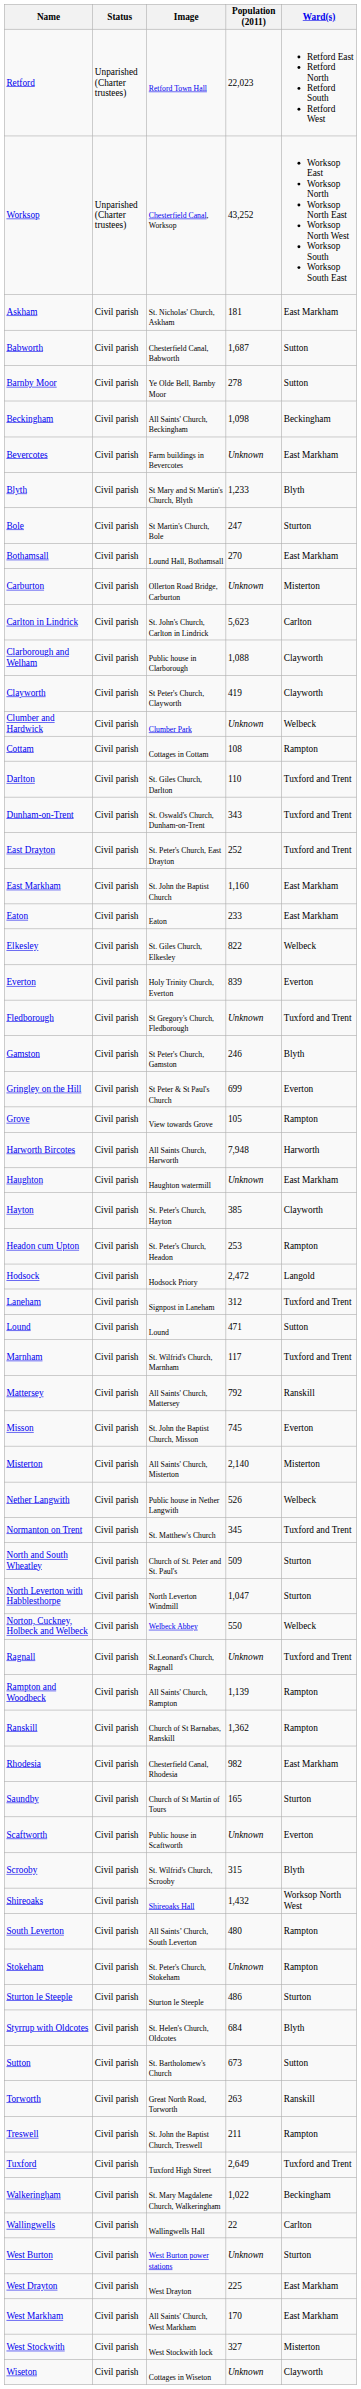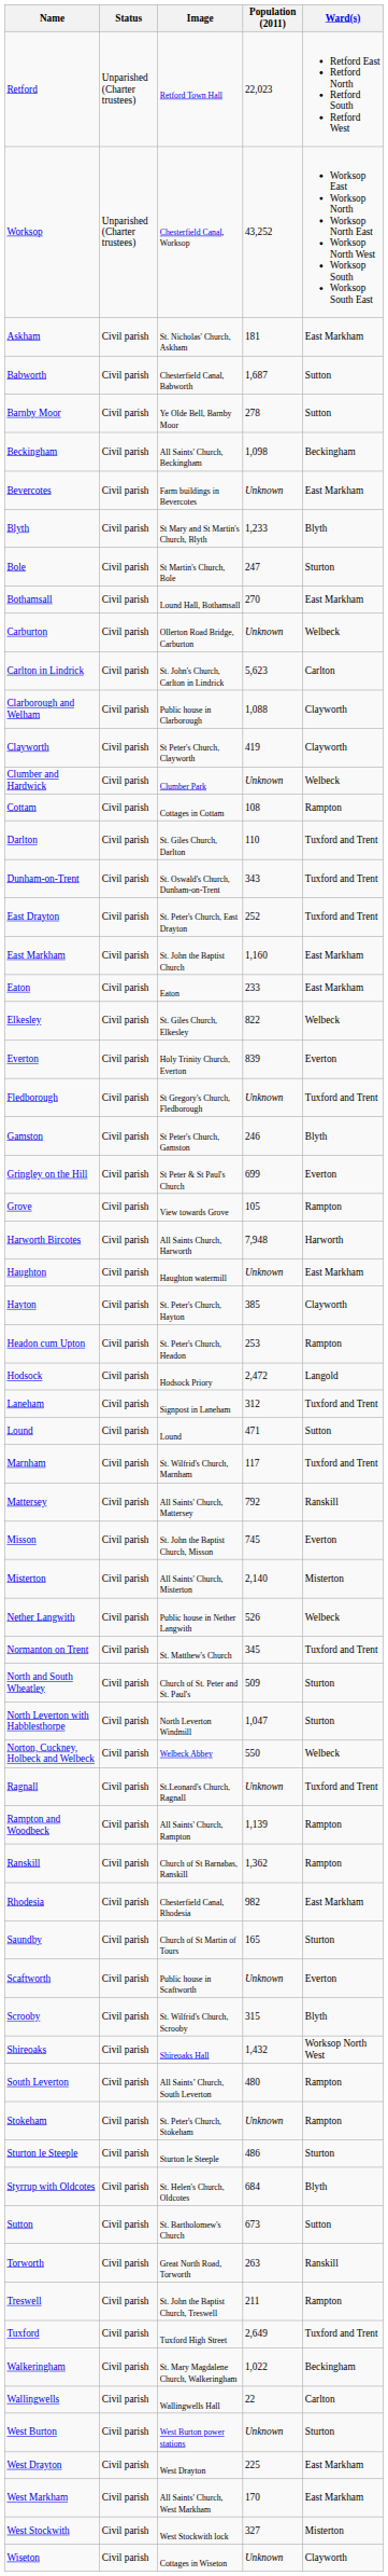 <table class="wikitable">
 <tr>
 <th>Name</th>
 <th>Status</th>
 <th>Image</th>
 <th>Population (2011)</th>
 <th><a href='#'>Ward(s)</a></th>
 </tr>
 <tr>
 <td><a href='#'>Retford</a></td>
 <td>Unparished<br>(Charter trustees)</td>
 <td><div><br><small><a href='#'>Retford Town Hall</a></small></div></td>
 <td>22,023</td>
 <td><br><ul><li>Retford East</li><li>Retford North</li><li>Retford South</li><li>Retford West</li></ul></td>
 </tr>
 <tr>
 <td><a href='#'>Worksop</a></td>
 <td>Unparished<br>(Charter trustees)</td>
 <td><div><br><small><a href='#'>Chesterfield Canal</a>, Worksop</small></div></td>
 <td>43,252</td>
 <td><br><ul><li>Worksop East</li><li>Worksop North</li><li>Worksop North East</li><li>Worksop North West</li><li>Worksop South</li><li>Worksop South East</li></ul></td>
 </tr>
 <tr>
 <td><a href='#'>Askham</a></td>
 <td>Civil parish</td>
 <td><div><br><small>St. Nicholas' Church, Askham</small></div></td>
 <td>181</td>
 <td>East Markham</td>
 </tr>
 <tr>
 <td><a href='#'>Babworth</a></td>
 <td>Civil parish</td>
 <td><div><br><small>Chesterfield Canal, Babworth</small></div></td>
 <td>1,687</td>
 <td>Sutton</td>
 </tr>
 <tr>
 <td><a href='#'>Barnby Moor</a></td>
 <td>Civil parish</td>
 <td><div><br><small>Ye Olde Bell, Barnby Moor</small></div></td>
 <td>278</td>
 <td>Sutton</td>
 </tr>
 <tr>
 <td><a href='#'>Beckingham</a></td>
 <td>Civil parish</td>
 <td><div><br><small>All Saints' Church, Beckingham</small></div></td>
 <td>1,098</td>
 <td>Beckingham</td>
 </tr>
 <tr>
 <td><a href='#'>Bevercotes</a></td>
 <td>Civil parish</td>
 <td><div><br><small>Farm buildings in Bevercotes</small></div></td>
 <td><em>Unknown</em></td>
 <td>East Markham</td>
 </tr>
 <tr>
 <td><a href='#'>Blyth</a></td>
 <td>Civil parish</td>
 <td><div><br><small>St Mary and St Martin's Church, Blyth</small></div></td>
 <td>1,233</td>
 <td>Blyth</td>
 </tr>
 <tr>
 <td><a href='#'>Bole</a></td>
 <td>Civil parish</td>
 <td><div><br><small>St Martin's Church, Bole</small></div></td>
 <td>247</td>
 <td>Sturton</td>
 </tr>
 <tr>
 <td><a href='#'>Bothamsall</a></td>
 <td>Civil parish</td>
 <td><div><br><small>Lound Hall, Bothamsall</small></div></td>
 <td>270</td>
 <td>East Markham</td>
 </tr>
 <tr>
 <td><a href='#'>Carburton</a></td>
 <td>Civil parish</td>
 <td><div><br><small>Ollerton Road Bridge, Carburton</small></div></td>
 <td><em>Unknown</em></td>
-<td>Misterton</td>
+<td>Welbeck</td>
 </tr>
 <tr>
 <td><a href='#'>Carlton in Lindrick</a></td>
 <td>Civil parish</td>
 <td><div><br><small>St. John's Church, Carlton in Lindrick</small></div></td>
 <td>5,623</td>
 <td>Carlton</td>
 </tr>
 <tr>
 <td><a href='#'>Clarborough and Welham</a></td>
 <td>Civil parish</td>
 <td><div><br><small>Public house in Clarborough</small></div></td>
 <td>1,088</td>
 <td>Clayworth</td>
 </tr>
 <tr>
 <td><a href='#'>Clayworth</a></td>
 <td>Civil parish</td>
 <td><div><br><small>St Peter's Church, Clayworth</small></div></td>
 <td>419</td>
 <td>Clayworth</td>
 </tr>
 <tr>
 <td><a href='#'>Clumber and Hardwick</a></td>
 <td>Civil parish</td>
 <td><div><br><small><a href='#'>Clumber Park</a></small></div></td>
 <td><em>Unknown</em></td>
 <td>Welbeck</td>
 </tr>
 <tr>
 <td><a href='#'>Cottam</a></td>
 <td>Civil parish</td>
 <td><div><br><small>Cottages in Cottam</small></div></td>
 <td>108</td>
 <td>Rampton</td>
 </tr>
 <tr>
 <td><a href='#'>Darlton</a></td>
 <td>Civil parish</td>
 <td><div><br><small>St. Giles Church, Darlton</small></div></td>
 <td>110</td>
 <td>Tuxford and Trent</td>
 </tr>
 <tr>
 <td><a href='#'>Dunham-on-Trent</a></td>
 <td>Civil parish</td>
 <td><div><br><small>St. Oswald's Church, Dunham-on-Trent</small></div></td>
 <td>343</td>
 <td>Tuxford and Trent</td>
 </tr>
 <tr>
 <td><a href='#'>East Drayton</a></td>
 <td>Civil parish</td>
 <td><div><br><small>St. Peter's Church, East Drayton</small></div></td>
 <td>252</td>
 <td>Tuxford and Trent</td>
 </tr>
 <tr>
 <td><a href='#'>East Markham</a></td>
 <td>Civil parish</td>
 <td><div><br><small>St. John the Baptist Church</small></div></td>
 <td>1,160</td>
 <td>East Markham</td>
 </tr>
 <tr>
 <td><a href='#'>Eaton</a></td>
 <td>Civil parish</td>
 <td><div><br><small>Eaton</small></div></td>
 <td>233</td>
 <td>East Markham</td>
 </tr>
 <tr>
 <td><a href='#'>Elkesley</a></td>
 <td>Civil parish</td>
 <td><div><br><small>St. Giles Church, Elkesley</small></div></td>
 <td>822</td>
 <td>Welbeck</td>
 </tr>
 <tr>
 <td><a href='#'>Everton</a></td>
 <td>Civil parish</td>
 <td><div><br><small>Holy Trinity Church, Everton</small></div></td>
 <td>839</td>
 <td>Everton</td>
 </tr>
 <tr>
 <td><a href='#'>Fledborough</a></td>
 <td>Civil parish</td>
 <td><div><br><small>St Gregory's Church, Fledborough</small></div></td>
 <td><em>Unknown</em></td>
 <td>Tuxford and Trent</td>
 </tr>
 <tr>
 <td><a href='#'>Gamston</a></td>
 <td>Civil parish</td>
 <td><div><br><small>St Peter's Church, Gamston</small></div></td>
 <td>246</td>
 <td>Blyth</td>
 </tr>
 <tr>
 <td><a href='#'>Gringley on the Hill</a></td>
 <td>Civil parish</td>
 <td><div><br><small>St Peter & St Paul's Church</small></div></td>
 <td>699</td>
 <td>Everton</td>
 </tr>
 <tr>
 <td><a href='#'>Grove</a></td>
 <td>Civil parish</td>
 <td><div><br><small>View towards Grove</small></div></td>
 <td>105</td>
 <td>Rampton</td>
 </tr>
 <tr>
 <td><a href='#'>Harworth Bircotes</a></td>
 <td>Civil parish</td>
 <td><div><br><small>All Saints Church, Harworth</small></div></td>
 <td>7,948</td>
 <td>Harworth</td>
 </tr>
 <tr>
 <td><a href='#'>Haughton</a></td>
 <td>Civil parish</td>
 <td><div><br><small>Haughton watermill</small></div></td>
 <td><em>Unknown</em></td>
 <td>East Markham</td>
 </tr>
 <tr>
 <td><a href='#'>Hayton</a></td>
 <td>Civil parish</td>
 <td><div><br><small>St. Peter's Church, Hayton</small></div></td>
 <td>385</td>
 <td>Clayworth</td>
 </tr>
 <tr>
 <td><a href='#'>Headon cum Upton</a></td>
 <td>Civil parish</td>
 <td><div><br><small>St. Peter's Church, Headon</small></div></td>
 <td>253</td>
 <td>Rampton</td>
 </tr>
 <tr>
 <td><a href='#'>Hodsock</a></td>
 <td>Civil parish</td>
 <td><div><br><small>Hodsock Priory</small></div></td>
 <td>2,472</td>
 <td>Langold</td>
 </tr>
 <tr>
 <td><a href='#'>Laneham</a></td>
 <td>Civil parish</td>
 <td><div><br><small>Signpost in Laneham</small></div></td>
 <td>312</td>
 <td>Tuxford and Trent</td>
 </tr>
 <tr>
 <td><a href='#'>Lound</a></td>
 <td>Civil parish</td>
 <td><div><br><small>Lound</small></div></td>
 <td>471</td>
 <td>Sutton</td>
 </tr>
 <tr>
 <td><a href='#'>Marnham</a></td>
 <td>Civil parish</td>
 <td><div><br><small>St. Wilfrid's Church, Marnham</small></div></td>
 <td>117</td>
 <td>Tuxford and Trent</td>
 </tr>
 <tr>
 <td><a href='#'>Mattersey</a></td>
 <td>Civil parish</td>
 <td><div><br><small>All Saints' Church, Mattersey</small></div></td>
 <td>792</td>
 <td>Ranskill</td>
 </tr>
 <tr>
 <td><a href='#'>Misson</a></td>
 <td>Civil parish</td>
 <td><div><br><small>St. John the Baptist Church, Misson</small></div></td>
 <td>745</td>
 <td>Everton</td>
 </tr>
 <tr>
 <td><a href='#'>Misterton</a></td>
 <td>Civil parish</td>
 <td><div><br><small>All Saints' Church, Misterton</small></div></td>
 <td>2,140</td>
 <td>Misterton</td>
 </tr>
 <tr>
 <td><a href='#'>Nether Langwith</a></td>
 <td>Civil parish</td>
 <td><div><br><small>Public house in Nether Langwith</small></div></td>
 <td>526</td>
 <td>Welbeck</td>
 </tr>
 <tr>
 <td><a href='#'>Normanton on Trent</a></td>
 <td>Civil parish</td>
 <td><div><br><small>St. Matthew's Church</small></div></td>
 <td>345</td>
 <td>Tuxford and Trent</td>
 </tr>
 <tr>
 <td><a href='#'>North and South Wheatley</a></td>
 <td>Civil parish</td>
 <td><div><br><small>Church of St. Peter and St. Paul's</small></div></td>
 <td>509</td>
 <td>Sturton</td>
 </tr>
 <tr>
 <td><a href='#'>North Leverton with Habblesthorpe</a></td>
 <td>Civil parish</td>
 <td><div><br><small>North Leverton Windmill</small></div></td>
 <td>1,047</td>
 <td>Sturton</td>
 </tr>
 <tr>
 <td><a href='#'>Norton, Cuckney, Holbeck and Welbeck</a></td>
 <td>Civil parish</td>
 <td><div><small><a href='#'>Welbeck Abbey</a></small></div></td>
 <td>550</td>
 <td>Welbeck</td>
 </tr>
 <tr>
 <td><a href='#'>Ragnall</a></td>
 <td>Civil parish</td>
 <td><div><br><small>St.Leonard's Church, Ragnall</small></div></td>
 <td><em>Unknown</em></td>
 <td>Tuxford and Trent</td>
 </tr>
 <tr>
 <td><a href='#'>Rampton and Woodbeck</a></td>
 <td>Civil parish</td>
 <td><div><br><small>All Saints' Church, Rampton</small></div></td>
 <td>1,139</td>
 <td>Rampton</td>
 </tr>
 <tr>
 <td><a href='#'>Ranskill</a></td>
 <td>Civil parish</td>
 <td><div><br><small>Church of St Barnabas, Ranskill</small></div></td>
 <td>1,362</td>
 <td>Rampton</td>
 </tr>
 <tr>
 <td><a href='#'>Rhodesia</a></td>
 <td>Civil parish</td>
 <td><div><br><small>Chesterfield Canal, Rhodesia</small></div></td>
 <td>982</td>
 <td>East Markham</td>
 </tr>
 <tr>
 <td><a href='#'>Saundby</a></td>
 <td>Civil parish</td>
 <td><div><br><small>Church of St Martin of Tours</small></div></td>
 <td>165</td>
 <td>Sturton</td>
 </tr>
 <tr>
 <td><a href='#'>Scaftworth</a></td>
 <td>Civil parish</td>
 <td><div><br><small>Public house in Scaftworth</small></div></td>
 <td><em>Unknown</em></td>
 <td>Everton</td>
 </tr>
 <tr>
 <td><a href='#'>Scrooby</a></td>
 <td>Civil parish</td>
 <td><div><br><small>St. Wilfrid's Church, Scrooby</small></div></td>
 <td>315</td>
 <td>Blyth</td>
 </tr>
 <tr>
 <td><a href='#'>Shireoaks</a></td>
 <td>Civil parish</td>
 <td><div><br><small><a href='#'>Shireoaks Hall</a></small></div></td>
 <td>1,432</td>
 <td>Worksop North West</td>
 </tr>
 <tr>
 <td><a href='#'>South Leverton</a></td>
 <td>Civil parish</td>
 <td><div><br><small>All Saints’ Church, South Leverton</small></div></td>
 <td>480</td>
 <td>Rampton</td>
 </tr>
 <tr>
 <td><a href='#'>Stokeham</a></td>
 <td>Civil parish</td>
 <td><div><br><small>St. Peter's Church, Stokeham</small></div></td>
 <td><em>Unknown</em></td>
 <td>Rampton</td>
 </tr>
 <tr>
 <td><a href='#'>Sturton le Steeple</a></td>
 <td>Civil parish</td>
 <td><div><br><small>Sturton le Steeple</small></div></td>
 <td>486</td>
 <td>Sturton</td>
 </tr>
 <tr>
 <td><a href='#'>Styrrup with Oldcotes</a></td>
 <td>Civil parish</td>
 <td><div><br><small>St. Helen's Church, Oldcotes</small></div></td>
 <td>684</td>
 <td>Blyth</td>
 </tr>
 <tr>
 <td><a href='#'>Sutton</a></td>
 <td>Civil parish</td>
 <td><div><br><small>St. Bartholomew's Church</small></div></td>
 <td>673</td>
 <td>Sutton</td>
 </tr>
 <tr>
 <td><a href='#'>Torworth</a></td>
 <td>Civil parish</td>
 <td><div><br><small>Great North Road, Torworth</small></div></td>
 <td>263</td>
 <td>Ranskill</td>
 </tr>
 <tr>
 <td><a href='#'>Treswell</a></td>
 <td>Civil parish</td>
 <td><div><br><small>St. John the Baptist Church, Treswell</small></div></td>
 <td>211</td>
 <td>Rampton</td>
 </tr>
 <tr>
 <td><a href='#'>Tuxford</a></td>
 <td>Civil parish</td>
 <td><div><br><small>Tuxford High Street</small></div></td>
 <td>2,649</td>
 <td>Tuxford and Trent</td>
 </tr>
 <tr>
 <td><a href='#'>Walkeringham</a></td>
 <td>Civil parish</td>
 <td><div><br><small>St. Mary Magdalene Church, Walkeringham</small></div></td>
 <td>1,022</td>
 <td>Beckingham</td>
 </tr>
 <tr>
 <td><a href='#'>Wallingwells</a></td>
 <td>Civil parish</td>
 <td><div><br><small>Wallingwells Hall</small></div></td>
 <td>22</td>
 <td>Carlton</td>
 </tr>
 <tr>
 <td><a href='#'>West Burton</a></td>
 <td>Civil parish</td>
 <td><div><br><small><a href='#'>West Burton power stations</a></small></div></td>
 <td><em>Unknown</em></td>
 <td>Sturton</td>
 </tr>
 <tr>
 <td><a href='#'>West Drayton</a></td>
 <td>Civil parish</td>
 <td><div><br><small>West Drayton</small></div></td>
 <td>225</td>
 <td>East Markham</td>
 </tr>
 <tr>
 <td><a href='#'>West Markham</a></td>
 <td>Civil parish</td>
 <td><div><br><small>All Saints' Church, West Markham</small></div></td>
 <td>170</td>
 <td>East Markham</td>
 </tr>
 <tr>
 <td><a href='#'>West Stockwith</a></td>
 <td>Civil parish</td>
 <td><div><br><small>West Stockwith lock</small></div></td>
 <td>327</td>
 <td>Misterton</td>
 </tr>
 <tr>
 <td><a href='#'>Wiseton</a></td>
 <td>Civil parish</td>
 <td><div><br><small>Cottages in Wiseton</small></div></td>
 <td><em>Unknown</em></td>
 <td>Clayworth</td>
 </tr>
 </table>
